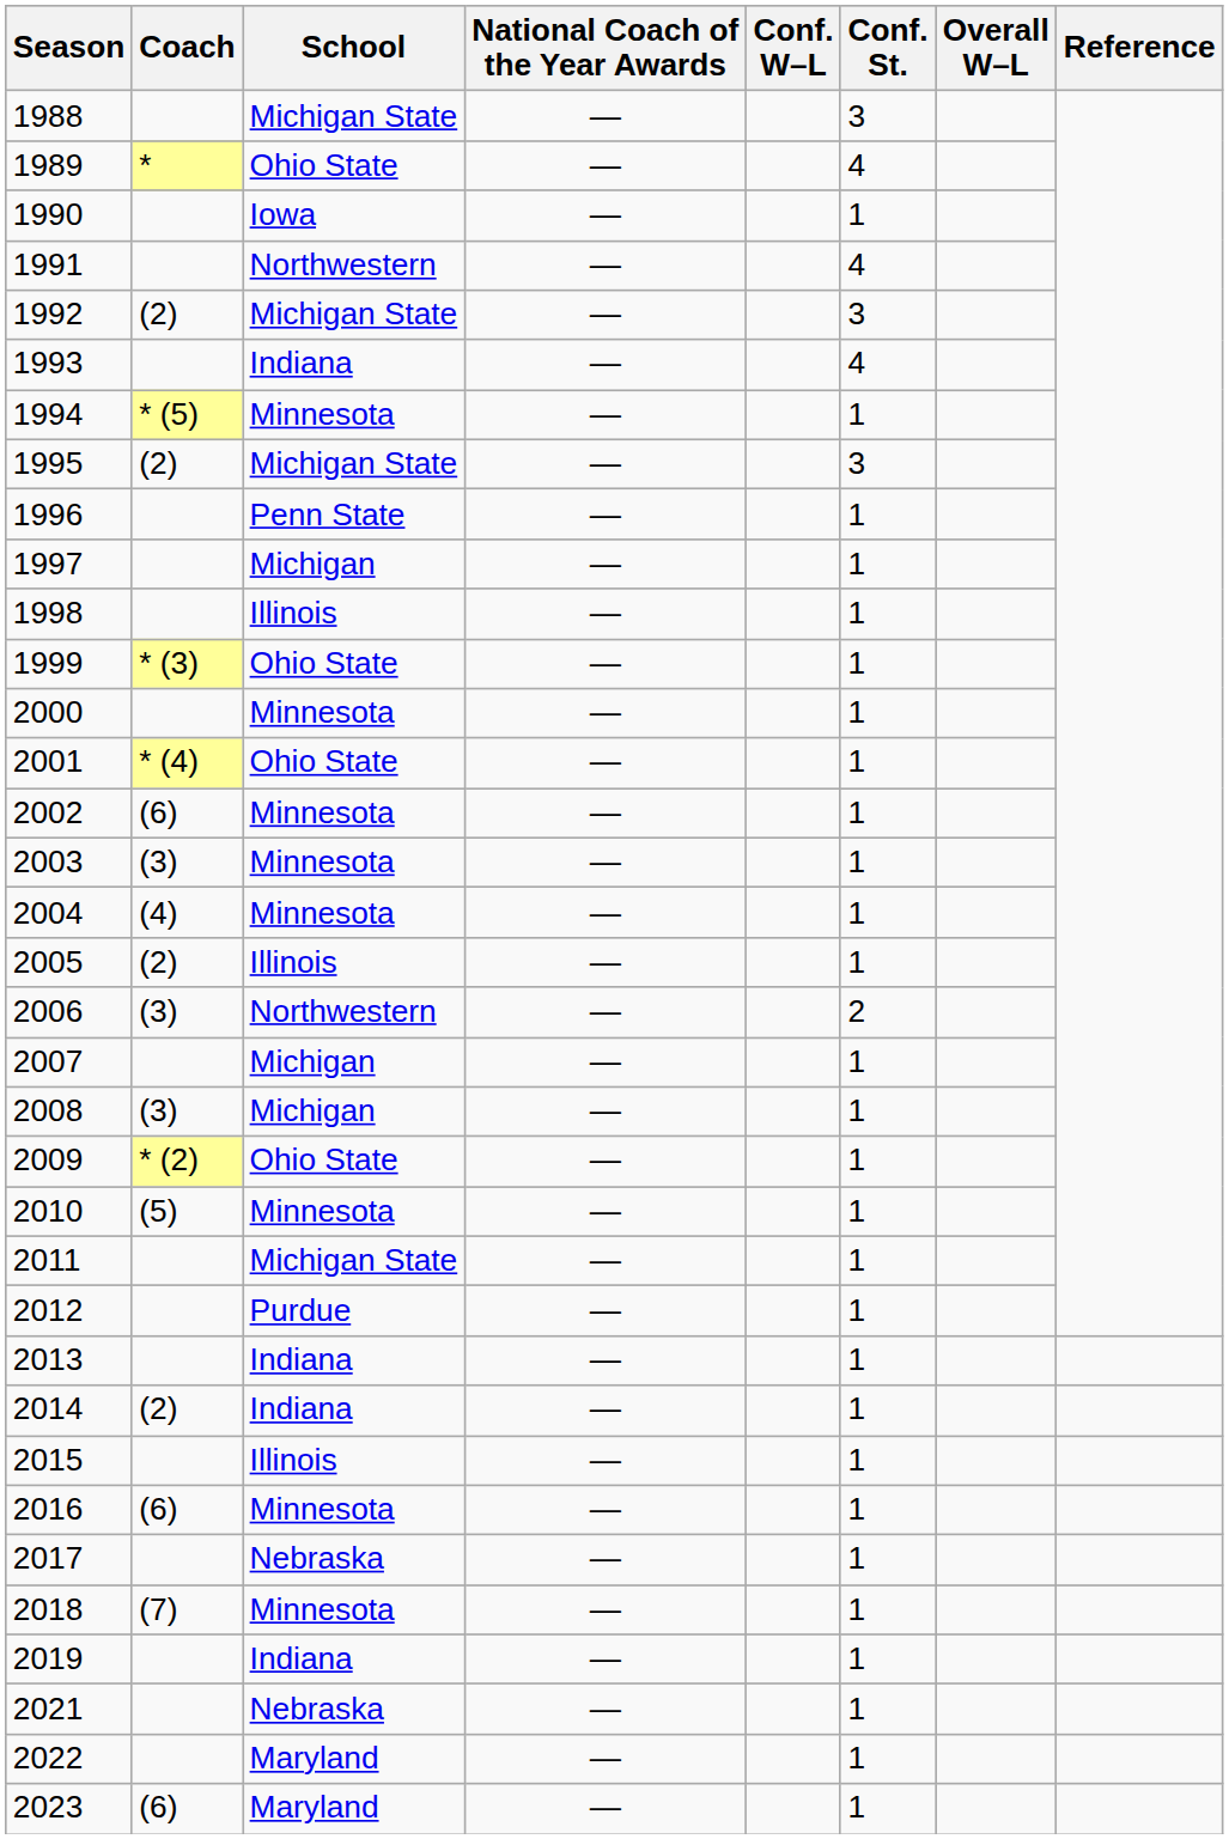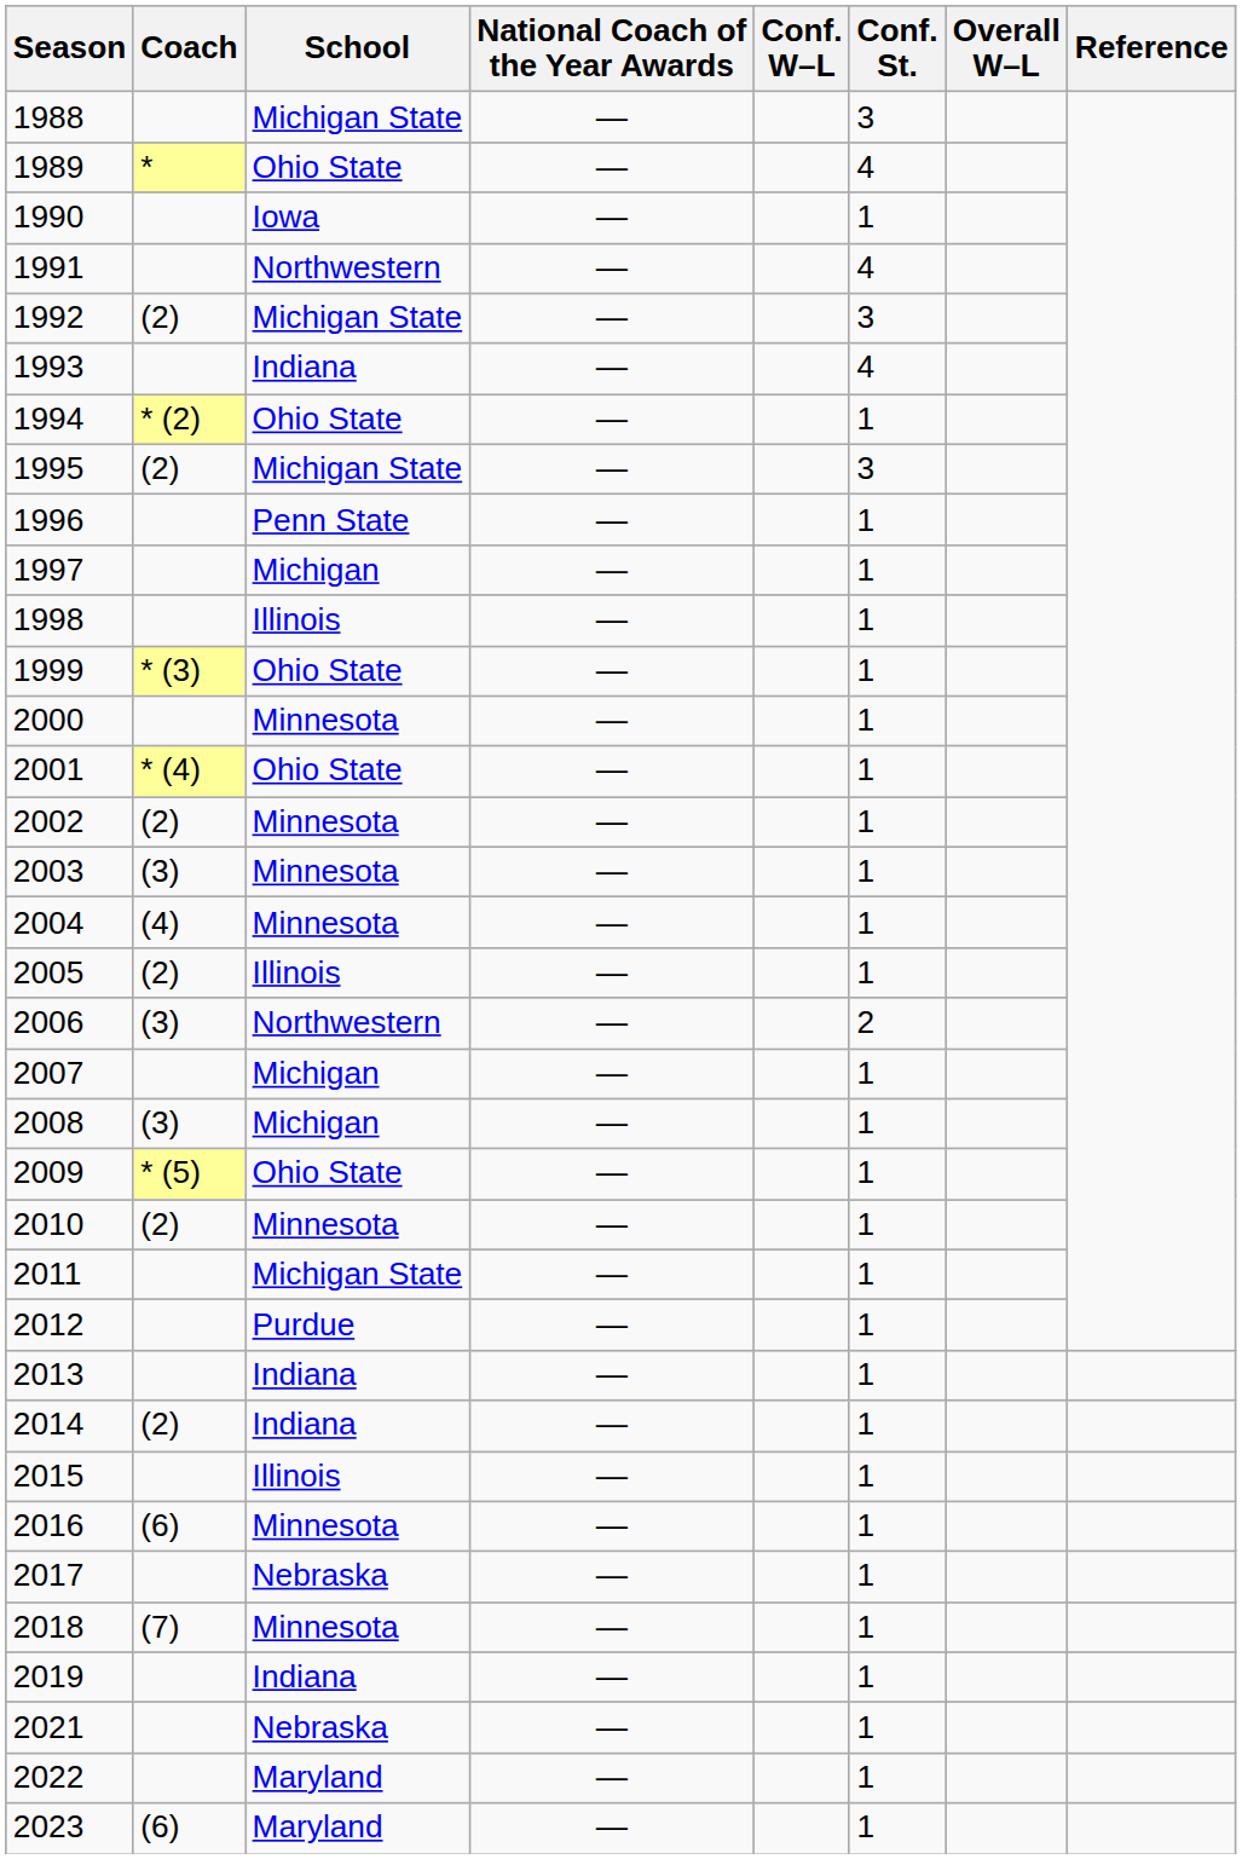 <table class="wikitable" border="1">
 <tr>
 <th>Season</th>
 <th>Coach</th>
 <th>School</th>
 <th class=unsortable>National Coach of<br>the Year Awards</th>
 <th>Conf.<br>W–L</th>
 <th>Conf.<br>St.</th>
 <th>Overall<br>W–L</th>
 <th class="unsortable">Reference</th>
 </tr>
 <tr>
 <td>1988</td>
 <td></td>
 <td><a href='#'>Michigan State</a></td>
 <td align="center">—</td>
 <td></td>
 <td>3</td>
 <td></td>
 <td rowspan="25"></td>
 </tr>
 <tr>
 <td>1989</td>
 <td style="background-color:#FFFF99;">*</td>
 <td><a href='#'>Ohio State</a></td>
 <td align="center">—</td>
 <td></td>
 <td>4</td>
 <td></td>
 </tr>
 <tr>
 <td>1990</td>
 <td></td>
 <td><a href='#'>Iowa</a></td>
 <td align="center">—</td>
 <td></td>
 <td>1</td>
 <td></td>
 </tr>
 <tr>
 <td>1991</td>
 <td></td>
 <td><a href='#'>Northwestern</a></td>
 <td align="center">—</td>
 <td></td>
 <td>4</td>
 <td></td>
 </tr>
 <tr>
 <td>1992</td>
 <td> (2)</td>
 <td><a href='#'>Michigan State</a></td>
 <td align="center">—</td>
 <td></td>
 <td>3</td>
 <td></td>
 </tr>
 <tr>
 <td>1993</td>
 <td></td>
 <td><a href='#'>Indiana</a></td>
 <td align="center">—</td>
 <td></td>
 <td>4</td>
 <td></td>
 </tr>
 <tr>
 <td>1994</td>
-<td style="background-color:#FFFF99;">* (5)</td>
-<td><a href='#'>Minnesota</a></td>
+<td style="background-color:#FFFF99;">* (2)</td>
+<td><a href='#'>Ohio State</a></td>
 <td align="center">—</td>
 <td></td>
 <td>1</td>
 <td></td>
 </tr>
 <tr>
 <td>1995</td>
 <td> (2)</td>
 <td><a href='#'>Michigan State</a></td>
 <td align="center">—</td>
 <td></td>
 <td>3</td>
 <td></td>
 </tr>
 <tr>
 <td>1996</td>
 <td></td>
 <td><a href='#'>Penn State</a></td>
 <td align="center">—</td>
 <td></td>
 <td>1</td>
 <td></td>
 </tr>
 <tr>
 <td>1997</td>
 <td></td>
 <td><a href='#'>Michigan</a></td>
 <td align="center">—</td>
 <td></td>
 <td>1</td>
 <td></td>
 </tr>
 <tr>
 <td>1998</td>
 <td></td>
 <td><a href='#'>Illinois</a></td>
 <td align="center">—</td>
 <td></td>
 <td>1</td>
 <td></td>
 </tr>
 <tr>
 <td>1999</td>
 <td style="background-color:#FFFF99;">* (3)</td>
 <td><a href='#'>Ohio State</a></td>
 <td align="center">—</td>
 <td></td>
 <td>1</td>
 <td></td>
 </tr>
 <tr>
 <td>2000</td>
 <td></td>
 <td><a href='#'>Minnesota</a></td>
 <td align="center">—</td>
 <td></td>
 <td>1</td>
 <td></td>
 </tr>
 <tr>
 <td>2001</td>
 <td style="background-color:#FFFF99;">* (4)</td>
 <td><a href='#'>Ohio State</a></td>
 <td align="center">—</td>
 <td></td>
 <td>1</td>
 <td></td>
 </tr>
 <tr>
 <td>2002</td>
-<td> (6)</td>
+<td> (2)</td>
 <td><a href='#'>Minnesota</a></td>
 <td align="center">—</td>
 <td></td>
 <td>1</td>
 <td></td>
 </tr>
 <tr>
 <td>2003</td>
 <td> (3)</td>
 <td><a href='#'>Minnesota</a></td>
 <td align="center">—</td>
 <td></td>
 <td>1</td>
 <td></td>
 </tr>
 <tr>
 <td>2004</td>
 <td> (4)</td>
 <td><a href='#'>Minnesota</a></td>
 <td align="center">—</td>
 <td></td>
 <td>1</td>
 <td></td>
 </tr>
 <tr>
 <td>2005</td>
 <td> (2)</td>
 <td><a href='#'>Illinois</a></td>
 <td align="center">—</td>
 <td></td>
 <td>1</td>
 <td></td>
 </tr>
 <tr>
 <td>2006</td>
 <td> (3)</td>
 <td><a href='#'>Northwestern</a></td>
 <td align="center">—</td>
 <td></td>
 <td>2</td>
 <td></td>
 </tr>
 <tr>
 <td>2007</td>
 <td></td>
 <td><a href='#'>Michigan</a></td>
 <td align="center">—</td>
 <td></td>
 <td>1</td>
 <td></td>
 </tr>
 <tr>
 <td>2008</td>
 <td> (3)</td>
 <td><a href='#'>Michigan</a></td>
 <td align="center">—</td>
 <td></td>
 <td>1</td>
 <td></td>
 </tr>
 <tr>
 <td>2009</td>
-<td style="background-color:#FFFF99;">* (2)</td>
+<td style="background-color:#FFFF99;">* (5)</td>
 <td><a href='#'>Ohio State</a></td>
 <td align="center">—</td>
 <td></td>
 <td>1</td>
 <td></td>
 </tr>
 <tr>
 <td>2010</td>
-<td> (5)</td>
+<td> (2)</td>
 <td><a href='#'>Minnesota</a></td>
 <td align="center">—</td>
 <td></td>
 <td>1</td>
 <td></td>
 </tr>
 <tr>
 <td>2011</td>
 <td></td>
 <td><a href='#'>Michigan State</a></td>
 <td align="center">—</td>
 <td></td>
 <td>1</td>
 <td></td>
 </tr>
 <tr>
 <td>2012</td>
 <td></td>
 <td><a href='#'>Purdue</a></td>
 <td align="center">—</td>
 <td></td>
 <td>1</td>
 <td></td>
 </tr>
 <tr>
 <td>2013</td>
 <td></td>
 <td><a href='#'>Indiana</a></td>
 <td align="center">—</td>
 <td></td>
 <td>1</td>
 <td></td>
 <td style="text-align:center;"></td>
 </tr>
 <tr>
 <td>2014</td>
 <td> (2)</td>
 <td><a href='#'>Indiana</a></td>
 <td align="center">—</td>
 <td></td>
 <td>1</td>
 <td></td>
 <td style="text-align:center;"></td>
 </tr>
 <tr>
 <td>2015</td>
 <td></td>
 <td><a href='#'>Illinois</a></td>
 <td align="center">—</td>
 <td></td>
 <td>1</td>
 <td></td>
 <td style="text-align:center;"></td>
 </tr>
 <tr>
 <td>2016</td>
 <td> (6)</td>
 <td><a href='#'>Minnesota</a></td>
 <td align="center">—</td>
 <td></td>
 <td>1</td>
 <td></td>
 <td></td>
 </tr>
 <tr>
 <td>2017</td>
 <td></td>
 <td><a href='#'>Nebraska</a></td>
 <td align="center">—</td>
 <td></td>
 <td>1</td>
 <td></td>
 <td></td>
 </tr>
 <tr>
 <td>2018</td>
 <td> (7)</td>
 <td><a href='#'>Minnesota</a></td>
 <td align="center">—</td>
 <td></td>
 <td>1</td>
 <td></td>
 <td></td>
 </tr>
 <tr>
 <td>2019</td>
 <td></td>
 <td><a href='#'>Indiana</a></td>
 <td align="center">—</td>
 <td></td>
 <td>1</td>
 <td></td>
 <td></td>
 </tr>
 <tr>
 <td>2021</td>
 <td></td>
 <td><a href='#'>Nebraska</a></td>
 <td align="center">—</td>
 <td></td>
 <td>1</td>
 <td></td>
 <td style="text-align:center;"></td>
 </tr>
 <tr>
 <td>2022</td>
 <td></td>
 <td><a href='#'>Maryland</a></td>
 <td align="center">—</td>
 <td></td>
 <td>1</td>
 <td></td>
 <td style="text-align:center;"></td>
 </tr>
 <tr>
 <td>2023</td>
 <td> (6)</td>
 <td><a href='#'>Maryland</a></td>
 <td align="center">—</td>
 <td></td>
 <td>1</td>
 <td></td>
 <td style="text-align:center;"></td>
 </tr>
 </table>
